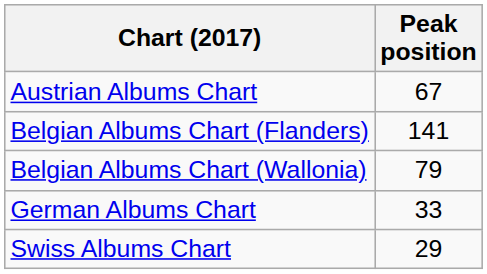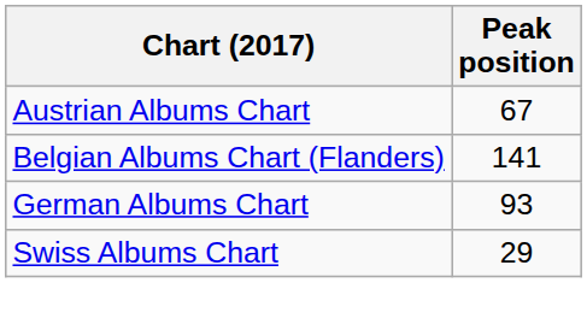 <table class="wikitable sortable plainrowheaders">
 <tr>
 <th>Chart (2017)</th>
 <th>Peak<br>position</th>
 </tr>
 <tr>
 <td><a href='#'>Austrian Albums Chart</a></td>
 <td align="center">67</td>
 </tr>
 <tr>
 <td><a href='#'> Belgian Albums Chart (Flanders)</a></td>
 <td align="center">141</td>
 </tr>
 <tr>
-<td><a href='#'> Belgian Albums Chart (Wallonia)</a></td>
-<td align="center">79</td>
-</tr>
-<tr>
 <td><a href='#'>German Albums Chart</a></td>
-<td align="center">33</td>
+<td align="center">93</td>
 </tr>
 <tr>
 <td><a href='#'>Swiss Albums Chart</a></td>
 <td align="center">29</td>
 </tr>
 </table>
